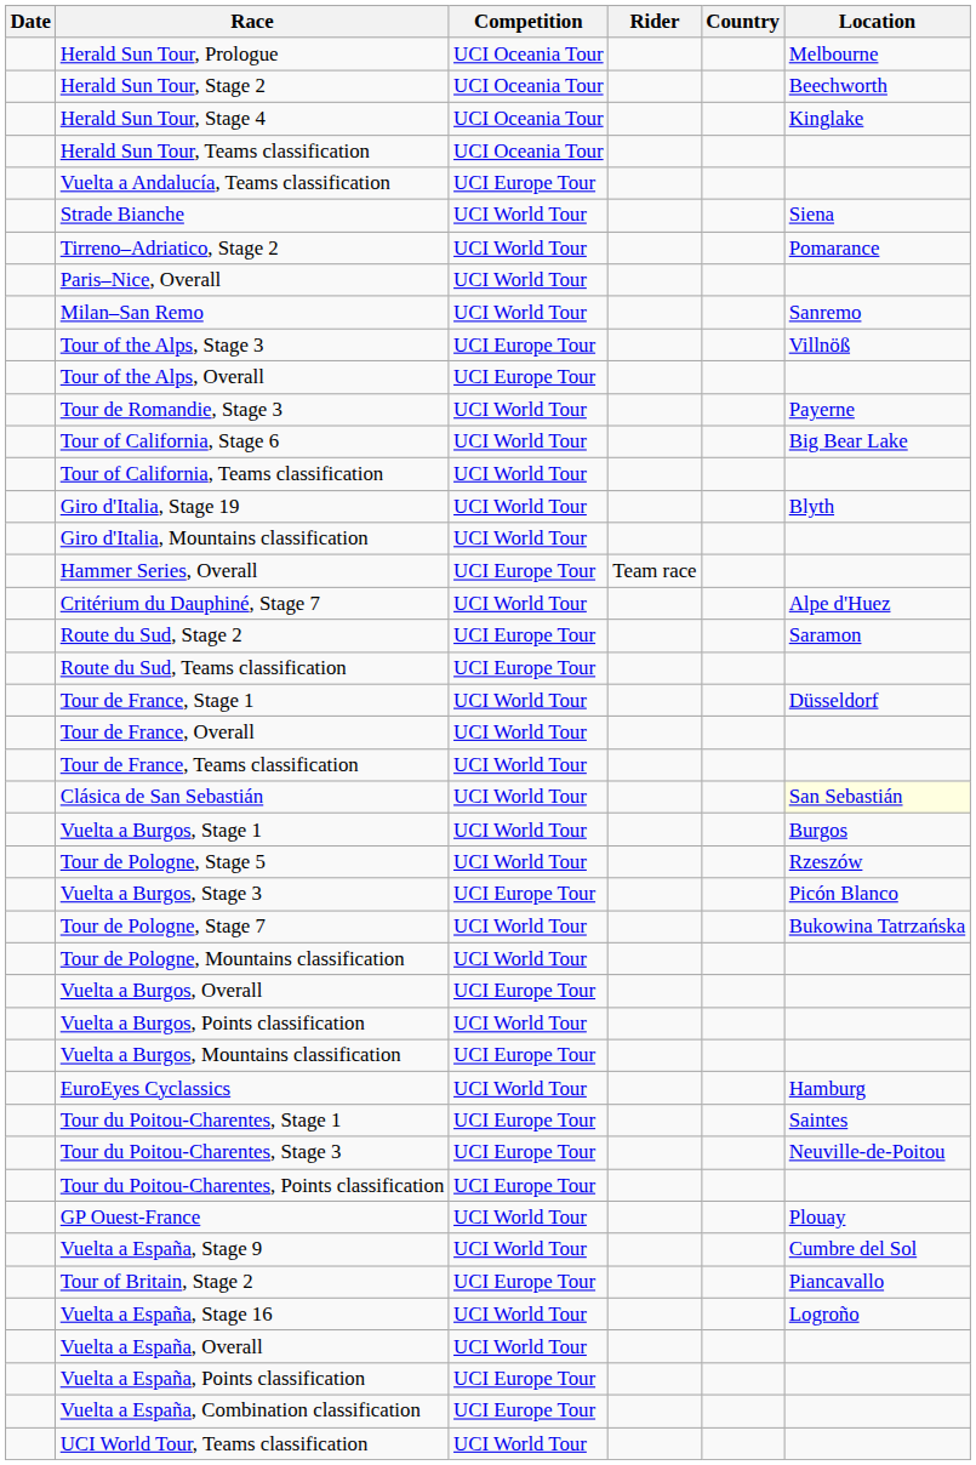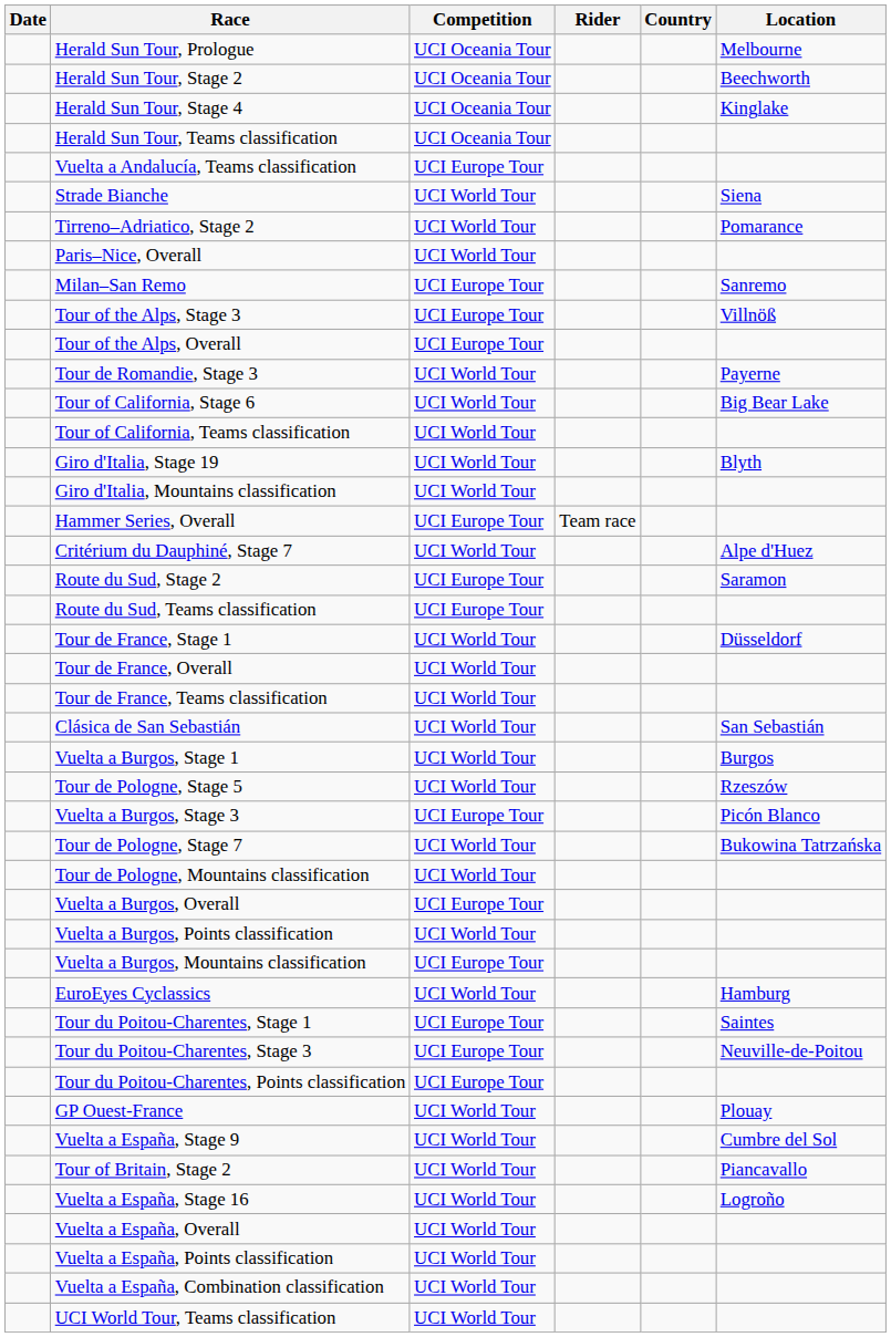 <table class="wikitable sortable">
 <tr>
 <th>Date</th>
 <th>Race</th>
 <th>Competition</th>
 <th>Rider</th>
 <th>Country</th>
 <th>Location</th>
 </tr>
 <tr>
 <td></td>
 <td><a href='#'>Herald Sun Tour</a>, Prologue</td>
 <td><a href='#'>UCI Oceania Tour</a></td>
 <td></td>
 <td></td>
 <td><a href='#'>Melbourne</a></td>
 </tr>
 <tr>
 <td></td>
 <td><a href='#'>Herald Sun Tour</a>, Stage 2</td>
 <td><a href='#'>UCI Oceania Tour</a></td>
 <td></td>
 <td></td>
 <td><a href='#'>Beechworth</a></td>
 </tr>
 <tr>
 <td></td>
 <td><a href='#'>Herald Sun Tour</a>, Stage 4</td>
 <td><a href='#'>UCI Oceania Tour</a></td>
 <td></td>
 <td></td>
 <td><a href='#'>Kinglake</a></td>
 </tr>
 <tr>
 <td></td>
 <td><a href='#'>Herald Sun Tour</a>, Teams classification</td>
 <td><a href='#'>UCI Oceania Tour</a></td>
 <td align="center"></td>
 <td></td>
 <td></td>
 </tr>
 <tr>
 <td></td>
 <td><a href='#'>Vuelta a Andalucía</a>, Teams classification</td>
 <td><a href='#'>UCI Europe Tour</a></td>
 <td align="center"></td>
 <td></td>
 <td></td>
 </tr>
 <tr>
 <td></td>
 <td><a href='#'>Strade Bianche</a></td>
 <td><a href='#'>UCI World Tour</a></td>
 <td></td>
 <td></td>
 <td><a href='#'>Siena</a></td>
 </tr>
 <tr>
 <td></td>
 <td><a href='#'>Tirreno–Adriatico</a>, Stage 2</td>
 <td><a href='#'>UCI World Tour</a></td>
 <td></td>
 <td></td>
 <td><a href='#'>Pomarance</a></td>
 </tr>
 <tr>
 <td></td>
 <td><a href='#'>Paris–Nice</a>, Overall</td>
 <td><a href='#'>UCI World Tour</a></td>
 <td></td>
 <td></td>
 <td></td>
 </tr>
 <tr>
 <td></td>
 <td><a href='#'>Milan–San Remo</a></td>
-<td><a href='#'>UCI World Tour</a></td>
+<td><a href='#'>UCI Europe Tour</a></td>
 <td></td>
 <td></td>
 <td><a href='#'>Sanremo</a></td>
 </tr>
 <tr>
 <td></td>
 <td><a href='#'>Tour of the Alps</a>, Stage 3</td>
 <td><a href='#'>UCI Europe Tour</a></td>
 <td></td>
 <td></td>
 <td><a href='#'>Villnöß</a></td>
 </tr>
 <tr>
 <td></td>
 <td><a href='#'>Tour of the Alps</a>, Overall</td>
 <td><a href='#'>UCI Europe Tour</a></td>
 <td></td>
 <td><br></td>
 <td></td>
 </tr>
 <tr>
 <td></td>
 <td><a href='#'>Tour de Romandie</a>, Stage 3</td>
 <td><a href='#'>UCI World Tour</a></td>
 <td></td>
 <td></td>
 <td><a href='#'>Payerne</a></td>
 </tr>
 <tr>
 <td></td>
 <td><a href='#'>Tour of California</a>, Stage 6</td>
 <td><a href='#'>UCI World Tour</a></td>
 <td></td>
 <td></td>
 <td><a href='#'>Big Bear Lake</a></td>
 </tr>
 <tr>
 <td></td>
 <td><a href='#'>Tour of California</a>, Teams classification</td>
 <td><a href='#'>UCI World Tour</a></td>
 <td align="center"></td>
 <td></td>
 <td></td>
 </tr>
 <tr>
 <td></td>
 <td><a href='#'>Giro d'Italia</a>, Stage 19</td>
 <td><a href='#'>UCI World Tour</a></td>
 <td></td>
 <td></td>
 <td><a href='#'>Blyth</a></td>
 </tr>
 <tr>
 <td></td>
 <td><a href='#'>Giro d'Italia</a>, Mountains classification</td>
 <td><a href='#'>UCI World Tour</a></td>
 <td></td>
 <td></td>
 <td></td>
 </tr>
 <tr>
 <td></td>
 <td><a href='#'>Hammer Series</a>, Overall</td>
 <td><a href='#'>UCI Europe Tour</a></td>
 <td>Team race</td>
 <td></td>
 <td></td>
 </tr>
 <tr>
 <td></td>
 <td><a href='#'>Critérium du Dauphiné</a>, Stage 7</td>
 <td><a href='#'>UCI World Tour</a></td>
 <td></td>
 <td></td>
 <td><a href='#'>Alpe d'Huez</a></td>
 </tr>
 <tr>
 <td></td>
 <td><a href='#'>Route du Sud</a>, Stage 2</td>
 <td><a href='#'>UCI Europe Tour</a></td>
 <td></td>
 <td></td>
 <td><a href='#'>Saramon</a></td>
 </tr>
 <tr>
 <td></td>
 <td><a href='#'>Route du Sud</a>, Teams classification</td>
 <td><a href='#'>UCI Europe Tour</a></td>
 <td align="center"></td>
 <td></td>
 <td></td>
 </tr>
 <tr>
 <td></td>
 <td><a href='#'>Tour de France</a>, Stage 1</td>
 <td><a href='#'>UCI World Tour</a></td>
 <td></td>
 <td></td>
 <td><a href='#'>Düsseldorf</a></td>
 </tr>
 <tr>
 <td></td>
 <td><a href='#'>Tour de France</a>, Overall</td>
 <td><a href='#'>UCI World Tour</a></td>
 <td></td>
 <td></td>
 <td></td>
 </tr>
 <tr>
 <td></td>
 <td><a href='#'>Tour de France</a>, Teams classification</td>
 <td><a href='#'>UCI World Tour</a></td>
 <td align="center"></td>
 <td></td>
 <td></td>
 </tr>
 <tr>
 <td></td>
 <td><a href='#'>Clásica de San Sebastián</a></td>
 <td><a href='#'>UCI World Tour</a></td>
 <td></td>
 <td></td>
-<td style="background: lightyellow;"><a href='#'>San Sebastián</a></td>
+<td><a href='#'>San Sebastián</a></td>
 </tr>
 <tr>
 <td></td>
 <td><a href='#'>Vuelta a Burgos</a>, Stage 1</td>
 <td><a href='#'>UCI World Tour</a></td>
 <td></td>
 <td></td>
 <td><a href='#'>Burgos</a></td>
 </tr>
 <tr>
 <td></td>
 <td><a href='#'>Tour de Pologne</a>, Stage 5</td>
 <td><a href='#'>UCI World Tour</a></td>
 <td></td>
 <td></td>
 <td><a href='#'>Rzeszów</a></td>
 </tr>
 <tr>
 <td></td>
 <td><a href='#'>Vuelta a Burgos</a>, Stage 3</td>
 <td><a href='#'>UCI Europe Tour</a></td>
 <td></td>
 <td></td>
 <td><a href='#'>Picón Blanco</a></td>
 </tr>
 <tr>
 <td></td>
 <td><a href='#'>Tour de Pologne</a>, Stage 7</td>
 <td><a href='#'>UCI World Tour</a></td>
 <td></td>
 <td></td>
 <td><a href='#'>Bukowina Tatrzańska</a></td>
 </tr>
 <tr>
 <td></td>
 <td><a href='#'>Tour de Pologne</a>, Mountains classification</td>
 <td><a href='#'>UCI World Tour</a></td>
 <td></td>
 <td></td>
 <td></td>
 </tr>
 <tr>
 <td></td>
 <td><a href='#'>Vuelta a Burgos</a>, Overall</td>
 <td><a href='#'>UCI Europe Tour</a></td>
 <td></td>
 <td></td>
 <td></td>
 </tr>
 <tr>
 <td></td>
 <td><a href='#'>Vuelta a Burgos</a>, Points classification</td>
 <td><a href='#'>UCI World Tour</a></td>
 <td></td>
 <td></td>
 <td></td>
 </tr>
 <tr>
 <td></td>
 <td><a href='#'>Vuelta a Burgos</a>, Mountains classification</td>
 <td><a href='#'>UCI Europe Tour</a></td>
 <td></td>
 <td></td>
 <td></td>
 </tr>
 <tr>
 <td></td>
 <td><a href='#'>EuroEyes Cyclassics</a></td>
 <td><a href='#'>UCI World Tour</a></td>
 <td></td>
 <td></td>
 <td><a href='#'>Hamburg</a></td>
 </tr>
 <tr>
 <td></td>
 <td><a href='#'>Tour du Poitou-Charentes</a>, Stage 1</td>
 <td><a href='#'>UCI Europe Tour</a></td>
 <td></td>
 <td></td>
 <td><a href='#'>Saintes</a></td>
 </tr>
 <tr>
 <td></td>
 <td><a href='#'>Tour du Poitou-Charentes</a>, Stage 3</td>
 <td><a href='#'>UCI Europe Tour</a></td>
 <td></td>
 <td></td>
 <td><a href='#'>Neuville-de-Poitou</a></td>
 </tr>
 <tr>
 <td></td>
 <td><a href='#'>Tour du Poitou-Charentes</a>, Points classification</td>
 <td><a href='#'>UCI Europe Tour</a></td>
 <td></td>
 <td></td>
 <td></td>
 </tr>
 <tr>
 <td></td>
 <td><a href='#'>GP Ouest-France</a></td>
 <td><a href='#'>UCI World Tour</a></td>
 <td></td>
 <td></td>
 <td><a href='#'>Plouay</a></td>
 </tr>
 <tr>
 <td></td>
 <td><a href='#'>Vuelta a España</a>, Stage 9</td>
 <td><a href='#'>UCI World Tour</a></td>
 <td></td>
 <td></td>
 <td><a href='#'>Cumbre del Sol</a></td>
 </tr>
 <tr>
 <td></td>
 <td><a href='#'>Tour of Britain</a>, Stage 2</td>
-<td><a href='#'>UCI Europe Tour</a></td>
+<td><a href='#'>UCI World Tour</a></td>
 <td></td>
 <td></td>
 <td><a href='#'>Piancavallo</a></td>
 </tr>
 <tr>
 <td></td>
 <td><a href='#'>Vuelta a España</a>, Stage 16</td>
 <td><a href='#'>UCI World Tour</a></td>
 <td></td>
 <td></td>
 <td><a href='#'>Logroño</a></td>
 </tr>
 <tr>
 <td></td>
 <td><a href='#'>Vuelta a España</a>, Overall</td>
 <td><a href='#'>UCI World Tour</a></td>
 <td></td>
 <td></td>
 <td></td>
 </tr>
 <tr>
 <td></td>
 <td><a href='#'>Vuelta a España</a>, Points classification</td>
-<td><a href='#'>UCI Europe Tour</a></td>
+<td><a href='#'>UCI World Tour</a></td>
 <td></td>
 <td></td>
 <td></td>
 </tr>
 <tr>
 <td></td>
 <td><a href='#'>Vuelta a España</a>, Combination classification</td>
-<td><a href='#'>UCI Europe Tour</a></td>
+<td><a href='#'>UCI World Tour</a></td>
 <td></td>
 <td></td>
 <td></td>
 </tr>
 <tr>
 <td></td>
 <td><a href='#'>UCI World Tour</a>, Teams classification</td>
 <td><a href='#'>UCI World Tour</a></td>
 <td align="center"></td>
 <td></td>
 <td></td>
 </tr>
 </table>
